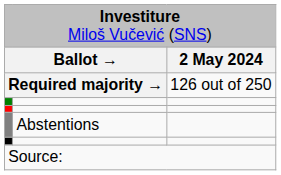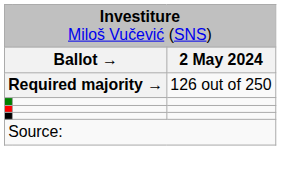 <table class="wikitable" style="text-align:center">
 <tr>
 <td colspan="3" align="center" bgcolor="#C0C0C0"><strong>Investiture</strong><br><a href='#'>Miloš Vučević</a> (<a href='#'>SNS</a>)</td>
 </tr>
 <tr>
 <th colspan="2" style="width:150px">Ballot →</th>
 <th>2 May 2024</th>
 </tr>
 <tr>
 <th colspan="2">Required majority →</th>
 <td>126 out of 250</td>
 </tr>
 <tr>
 <th style="width:1px; background:green"></th>
 <td style="text-align:left"></td>
 <td></td>
 </tr>
 <tr>
 <th style="color:inherit;background:red"></th>
 <td style="text-align:left"></td>
 <td></td>
 </tr>
 <tr>
-<th style="color:inherit;background:gray"></th>
-<td style="text-align:left"><span>Abstentions</span></td>
-<td></td>
-</tr>
-<tr>
 <th style="color:inherit;background:black"></th>
 <td style="text-align:left"></td>
 <td></td>
 </tr>
 <tr>
 <td colspan="3" style="text-align:left">Source:</td>
 </tr>
 </table>
